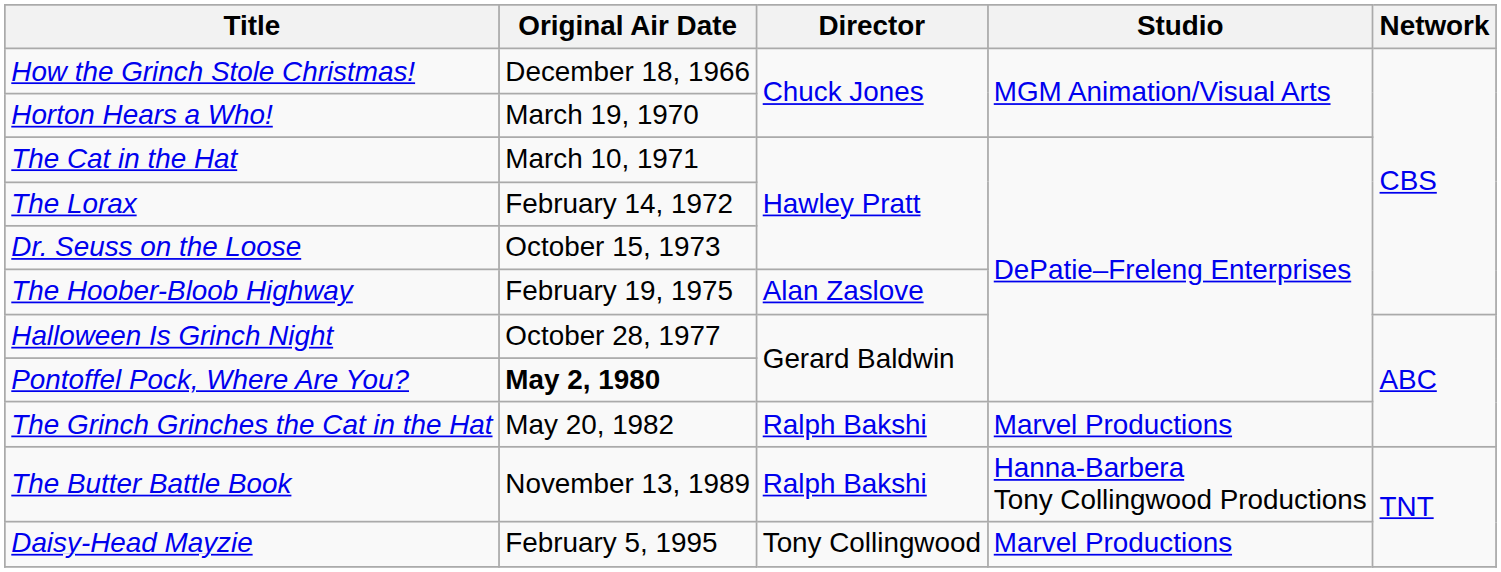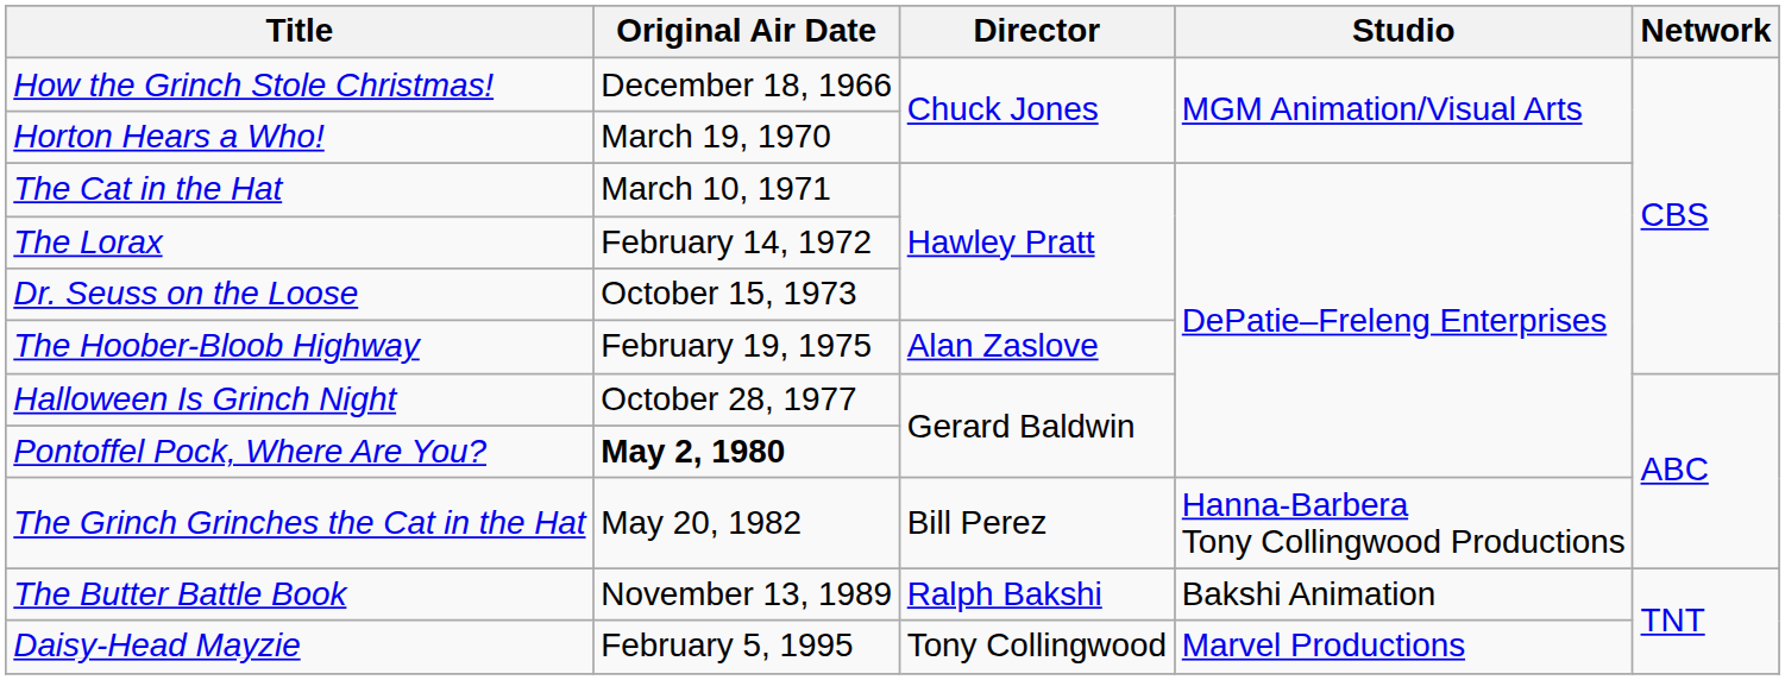 <table class="wikitable">
 <tr>
 <th>Title</th>
 <th>Original Air Date</th>
 <th>Director</th>
 <th>Studio</th>
 <th>Network</th>
 </tr>
 <tr>
 <td><em><a href='#'>How the Grinch Stole Christmas!</a></em></td>
 <td>December 18, 1966</td>
 <td rowspan="2"><a href='#'>Chuck Jones</a></td>
 <td rowspan="2"><a href='#'>MGM Animation/Visual Arts</a></td>
 <td rowspan="6"><a href='#'>CBS</a></td>
 </tr>
 <tr>
 <td><em><a href='#'>Horton Hears a Who!</a></em></td>
 <td>March 19, 1970</td>
 </tr>
 <tr>
 <td><em><a href='#'>The Cat in the Hat</a></em></td>
 <td>March 10, 1971</td>
 <td rowspan="3"><a href='#'>Hawley Pratt</a></td>
 <td rowspan="6"><a href='#'>DePatie–Freleng Enterprises</a></td>
 </tr>
 <tr>
 <td><em><a href='#'>The Lorax</a></em></td>
 <td>February 14, 1972</td>
 </tr>
 <tr>
 <td><em><a href='#'>Dr. Seuss on the Loose</a></em></td>
 <td>October 15, 1973</td>
 </tr>
 <tr>
 <td><em><a href='#'>The Hoober-Bloob Highway</a></em></td>
 <td>February 19, 1975</td>
 <td><a href='#'>Alan Zaslove</a></td>
 </tr>
 <tr>
 <td><em><a href='#'>Halloween Is Grinch Night</a></em></td>
 <td>October 28, 1977</td>
 <td rowspan="2">Gerard Baldwin</td>
 <td rowspan="3"><a href='#'>ABC</a></td>
 </tr>
 <tr>
 <td><em><a href='#'>Pontoffel Pock, Where Are You?</a></em></td>
 <td><strong>May 2, 1980</strong></td>
 </tr>
 <tr>
 <td><em><a href='#'>The Grinch Grinches the Cat in the Hat</a></em></td>
 <td>May 20, 1982</td>
-<td><a href='#'>Ralph Bakshi</a></td>
-<td><a href='#'>Marvel Productions</a></td>
+<td>Bill Perez</td>
+<td><a href='#'>Hanna-Barbera</a><br>Tony Collingwood Productions</td>
 </tr>
 <tr>
 <td><em><a href='#'>The Butter Battle Book</a></em></td>
 <td>November 13, 1989</td>
 <td><a href='#'>Ralph Bakshi</a></td>
-<td><a href='#'>Hanna-Barbera</a><br>Tony Collingwood Productions</td>
+<td>Bakshi Animation</td>
 <td rowspan="2"><a href='#'>TNT</a></td>
 </tr>
 <tr>
 <td><em><a href='#'>Daisy-Head Mayzie</a></em></td>
 <td>February 5, 1995</td>
 <td>Tony Collingwood</td>
 <td><a href='#'>Marvel Productions</a></td>
 </tr>
 </table>
